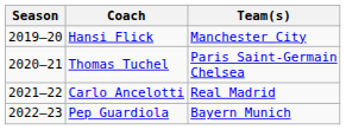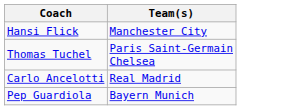 <table class="sortable wikitable">
 <tr>
-<th>Season</th>
 <th>Coach</th>
 <th>Team(s)</th>
 </tr>
 <tr>
-<td align="center">2019–20</td>
 <td> <a href='#'>Hansi Flick</a></td>
 <td> <a href='#'>Manchester City</a></td>
 </tr>
 <tr>
-<td align="center">2020–21</td>
 <td> <a href='#'>Thomas Tuchel</a></td>
 <td> <a href='#'>Paris Saint-Germain</a><br> <a href='#'>Chelsea</a></td>
 </tr>
 <tr>
-<td align="center">2021–22</td>
 <td> <a href='#'>Carlo Ancelotti</a></td>
 <td> <a href='#'>Real Madrid</a></td>
 </tr>
 <tr>
-<td align="center">2022–23</td>
 <td> <a href='#'>Pep Guardiola</a></td>
 <td> <a href='#'>Bayern Munich</a></td>
 </tr>
 </table>
